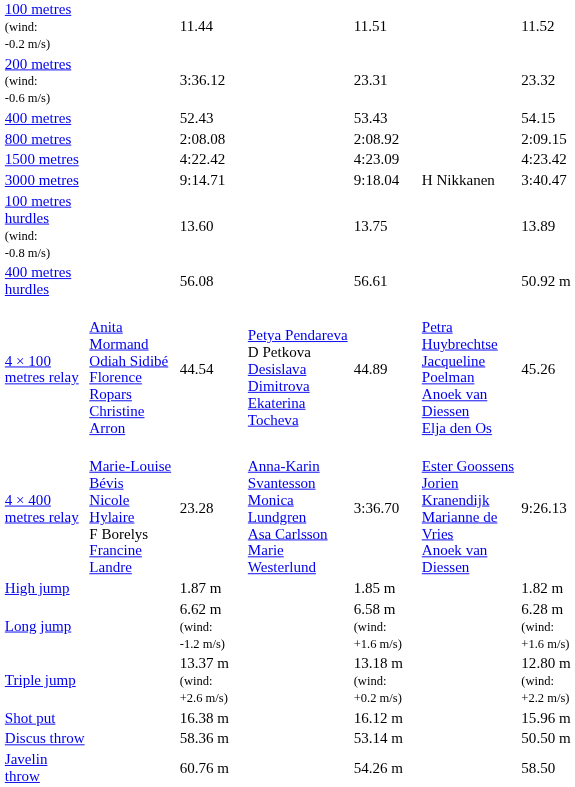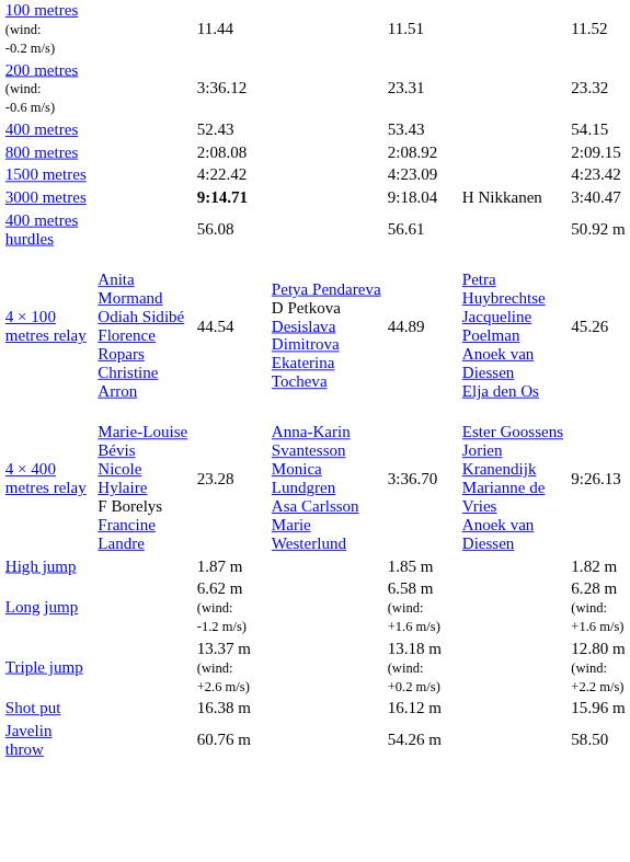 <table>
 <tr>
 <td><a href='#'>100 metres</a><br><small>(wind: -0.2 m/s)</small></td>
 <td></td>
 <td>11.44</td>
 <td></td>
 <td>11.51</td>
 <td></td>
 <td>11.52</td>
 </tr>
 <tr>
 <td><a href='#'>200 metres</a><br><small>(wind: -0.6 m/s)</small></td>
 <td></td>
 <td>3:36.12</td>
 <td></td>
 <td>23.31</td>
 <td></td>
 <td>23.32</td>
 </tr>
 <tr>
 <td><a href='#'>400 metres</a></td>
 <td></td>
 <td>52.43</td>
 <td></td>
 <td>53.43</td>
 <td></td>
 <td>54.15</td>
 </tr>
 <tr>
 <td><a href='#'>800 metres</a></td>
 <td></td>
 <td>2:08.08</td>
 <td></td>
 <td>2:08.92</td>
 <td></td>
 <td>2:09.15</td>
 </tr>
 <tr>
 <td><a href='#'>1500 metres</a></td>
 <td></td>
 <td>4:22.42</td>
 <td></td>
 <td>4:23.09</td>
 <td></td>
 <td>4:23.42</td>
 </tr>
 <tr>
 <td><a href='#'>3000 metres</a></td>
 <td></td>
-<td>9:14.71</td>
+<td><strong>9:14.71</strong></td>
 <td></td>
 <td>9:18.04</td>
 <td align=left>H Nikkanen<br> </td>
 <td>3:40.47</td>
-</tr>
-<tr>
-<td><a href='#'>100 metres hurdles</a><br><small>(wind: -0.8 m/s)</small></td>
-<td></td>
-<td>13.60</td>
-<td></td>
-<td>13.75</td>
-<td></td>
-<td>13.89</td>
 </tr>
 <tr>
 <td><a href='#'>400 metres hurdles</a></td>
 <td></td>
 <td>56.08</td>
 <td></td>
 <td>56.61</td>
 <td></td>
 <td>50.92 m</td>
 </tr>
 <tr>
 <td><a href='#'>4 × 100 metres relay</a></td>
 <td><br><a href='#'>Anita Mormand</a><br><a href='#'>Odiah Sidibé</a><br><a href='#'>Florence Ropars</a><br><a href='#'>Christine Arron</a></td>
 <td>44.54</td>
 <td><br><a href='#'>Petya Pendareva</a><br>D Petkova<br><a href='#'>Desislava Dimitrova</a><br><a href='#'>Ekaterina Tocheva</a></td>
 <td>44.89</td>
 <td><br><a href='#'>Petra Huybrechtse</a><br><a href='#'>Jacqueline Poelman</a><br><a href='#'>Anoek van Diessen</a><br><a href='#'>Elja den Os</a></td>
 <td>45.26</td>
 </tr>
 <tr>
 <td><a href='#'>4 × 400 metres relay</a></td>
 <td><br><a href='#'>Marie-Louise Bévis</a><br><a href='#'>Nicole Hylaire</a><br>F Borelys<br><a href='#'>Francine Landre</a></td>
 <td>23.28</td>
 <td><br><a href='#'>Anna-Karin Svantesson</a><br><a href='#'>Monica Lundgren</a><br><a href='#'>Asa Carlsson</a><br><a href='#'>Marie Westerlund</a></td>
 <td>3:36.70</td>
 <td><br><a href='#'>Ester Goossens</a><br><a href='#'>Jorien Kranendijk</a><br><a href='#'>Marianne de Vries</a><br><a href='#'>Anoek van Diessen</a></td>
 <td>9:26.13</td>
 </tr>
 <tr>
 <td><a href='#'>High jump</a></td>
 <td></td>
 <td>1.87 m</td>
 <td></td>
 <td>1.85 m</td>
 <td></td>
 <td>1.82 m</td>
 </tr>
 <tr>
 <td><a href='#'>Long jump</a></td>
 <td></td>
 <td>6.62 m<br><small>(wind: -1.2 m/s)</small></td>
 <td></td>
 <td>6.58 m<br><small>(wind: +1.6 m/s)</small></td>
 <td></td>
 <td>6.28 m<br><small>(wind: +1.6 m/s)</small></td>
 </tr>
 <tr>
 <td><a href='#'>Triple jump</a></td>
 <td></td>
 <td>13.37 m <br><small>(wind: +2.6 m/s)</small></td>
 <td></td>
 <td>13.18 m<br><small>(wind: +0.2 m/s)</small></td>
 <td></td>
 <td>12.80 m <br><small>(wind: +2.2 m/s)</small></td>
 </tr>
 <tr>
 <td><a href='#'>Shot put</a></td>
 <td></td>
 <td>16.38 m</td>
 <td></td>
 <td>16.12 m</td>
 <td></td>
 <td>15.96 m</td>
 </tr>
 <tr>
-<td><a href='#'>Discus throw</a></td>
-<td></td>
-<td>58.36 m</td>
-<td></td>
-<td>53.14 m</td>
-<td></td>
-<td>50.50 m</td>
-</tr>
-<tr>
 <td><a href='#'>Javelin throw</a></td>
 <td></td>
 <td>60.76 m</td>
 <td></td>
 <td>54.26 m</td>
 <td></td>
 <td>58.50</td>
 </tr>
 </table>
